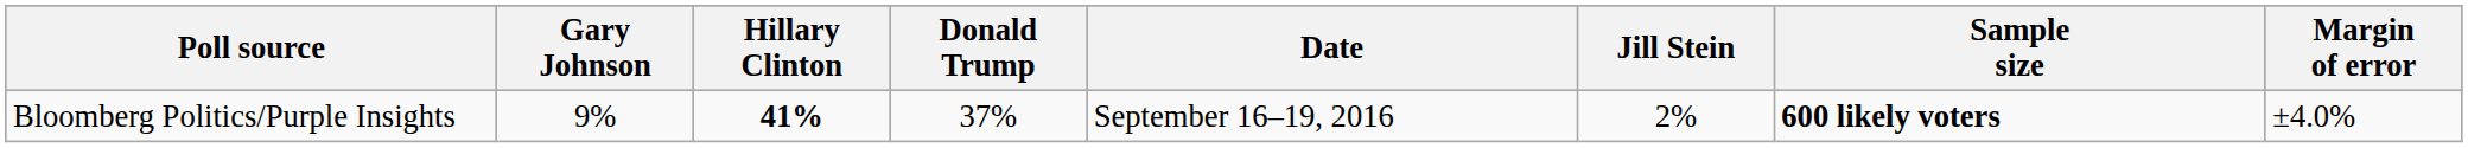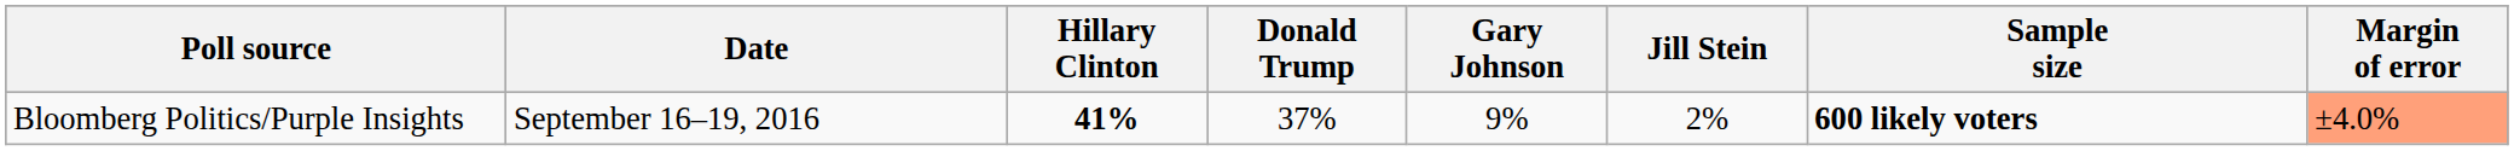 <table class="wikitable sortable">
 <tr style="background:lightgrey;">
 <th width="20%">Poll source</th>
-<th width="8%">Gary Johnson<br><small></small></th>
+<th width="20%">Date</th>
 <th width="8%">Hillary Clinton<br><small></small></th>
 <th width="8%">Donald Trump<br><small></small></th>
-<th width="20%">Date</th>
+<th width="8%">Gary Johnson<br><small></small></th>
 <th width="8%">Jill Stein<br><small></small></th>
 <th width="20%">Sample<br>size</th>
 <th width="8%">Margin<br>of error</th>
 </tr>
 <tr>
 <td>Bloomberg Politics/Purple Insights</td>
-<td align="center">9%</td>
+<td>September 16–19, 2016</td>
 <td align="center" ><strong>41%</strong></td>
 <td align="center">37%</td>
-<td>September 16–19, 2016</td>
+<td align="center">9%</td>
 <td align="center">2%</td>
 <td><strong>600 likely voters</strong></td>
-<td>±4.0%</td>
+<td style="background: lightsalmon;">±4.0%</td>
 </tr>
 </table>
